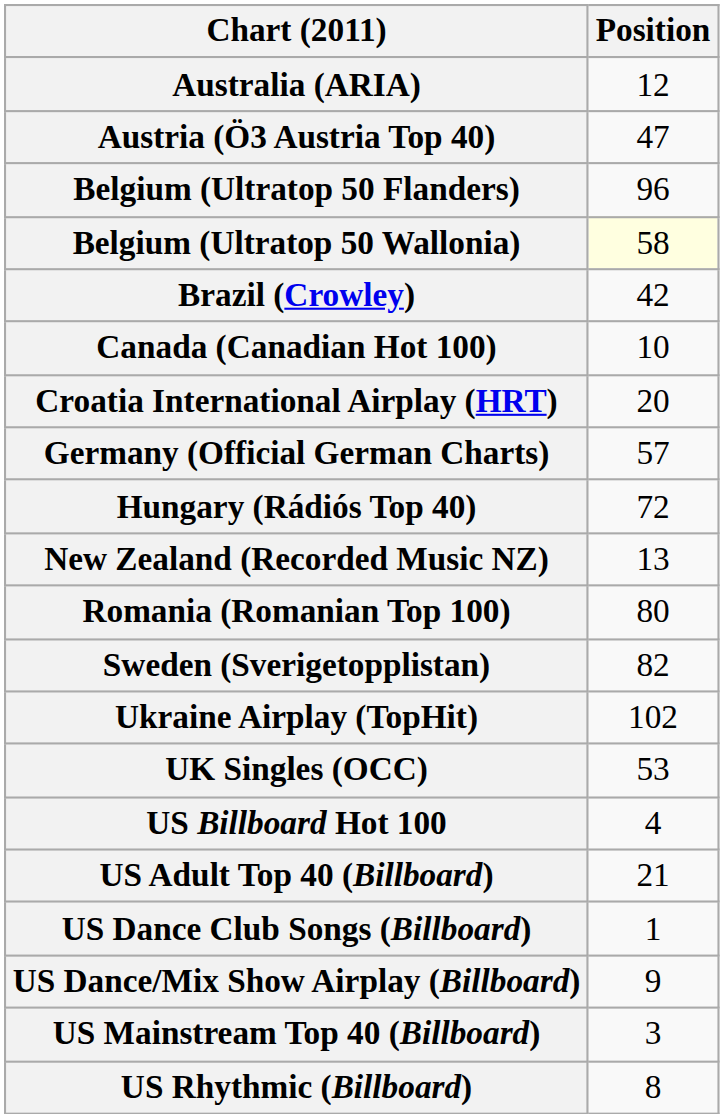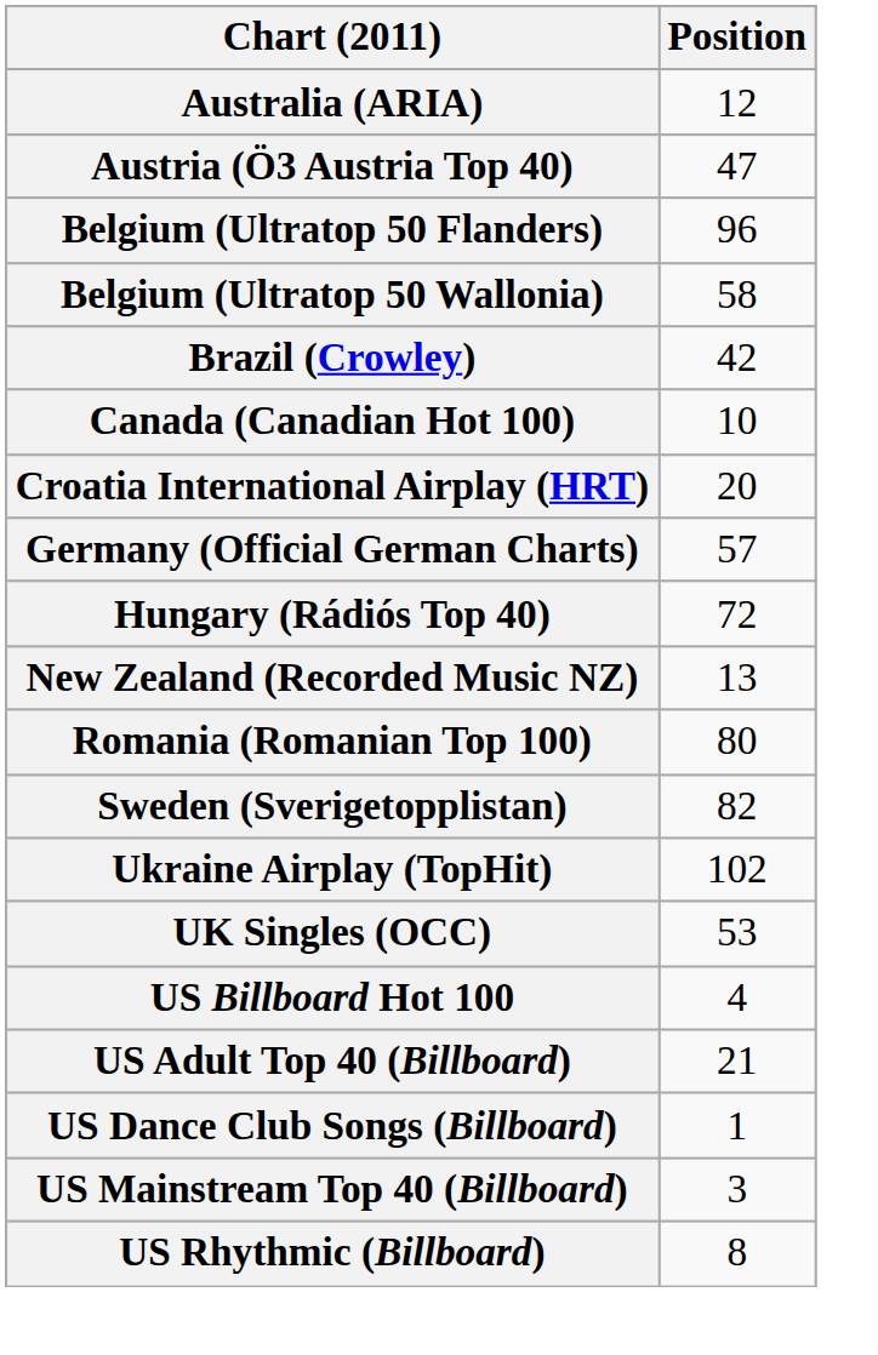 <table class="wikitable sortable plainrowheaders" style="text-align:center">
 <tr>
 <th scope="col">Chart (2011)</th>
 <th scope="col">Position</th>
 </tr>
 <tr>
 <th scope="row">Australia (ARIA)</th>
 <td>12</td>
 </tr>
 <tr>
 <th scope="row">Austria (Ö3 Austria Top 40)</th>
 <td>47</td>
 </tr>
 <tr>
 <th scope="row">Belgium (Ultratop 50 Flanders)</th>
 <td>96</td>
 </tr>
 <tr>
 <th scope="row">Belgium (Ultratop 50 Wallonia)</th>
-<td style="background: lightyellow;">58</td>
+<td>58</td>
 </tr>
 <tr>
 <th scope="row">Brazil (<a href='#'>Crowley</a>)</th>
 <td>42</td>
 </tr>
 <tr>
 <th scope="row">Canada (Canadian Hot 100)</th>
 <td>10</td>
 </tr>
 <tr>
 <th scope="row">Croatia International Airplay (<a href='#'>HRT</a>)</th>
 <td style="text-align:center;">20</td>
 </tr>
 <tr>
 <th scope="row">Germany (Official German Charts)</th>
 <td>57</td>
 </tr>
 <tr>
 <th scope="row">Hungary (Rádiós Top 40)</th>
 <td>72</td>
 </tr>
 <tr>
 <th scope="row">New Zealand (Recorded Music NZ)</th>
 <td>13</td>
 </tr>
 <tr>
 <th scope="row">Romania (Romanian Top 100)</th>
 <td>80</td>
 </tr>
 <tr>
 <th scope="row">Sweden (Sverigetopplistan)</th>
 <td>82</td>
 </tr>
 <tr>
 <th scope="row">Ukraine Airplay (TopHit)</th>
 <td>102</td>
 </tr>
 <tr>
 <th scope="row">UK Singles (OCC)</th>
 <td>53</td>
 </tr>
 <tr>
 <th scope="row">US <em>Billboard</em> Hot 100</th>
 <td>4</td>
 </tr>
 <tr>
 <th scope="row">US Adult Top 40 (<em>Billboard</em>)</th>
 <td>21</td>
 </tr>
 <tr>
 <th scope="row">US Dance Club Songs (<em>Billboard</em>)</th>
 <td>1</td>
 </tr>
 <tr>
-<th scope="row">US Dance/Mix Show Airplay (<em>Billboard</em>)</th>
-<td>9</td>
-</tr>
-<tr>
 <th scope="row">US Mainstream Top 40 (<em>Billboard</em>)</th>
 <td>3</td>
 </tr>
 <tr>
 <th scope="row">US Rhythmic (<em>Billboard</em>)</th>
 <td>8</td>
 </tr>
 </table>
